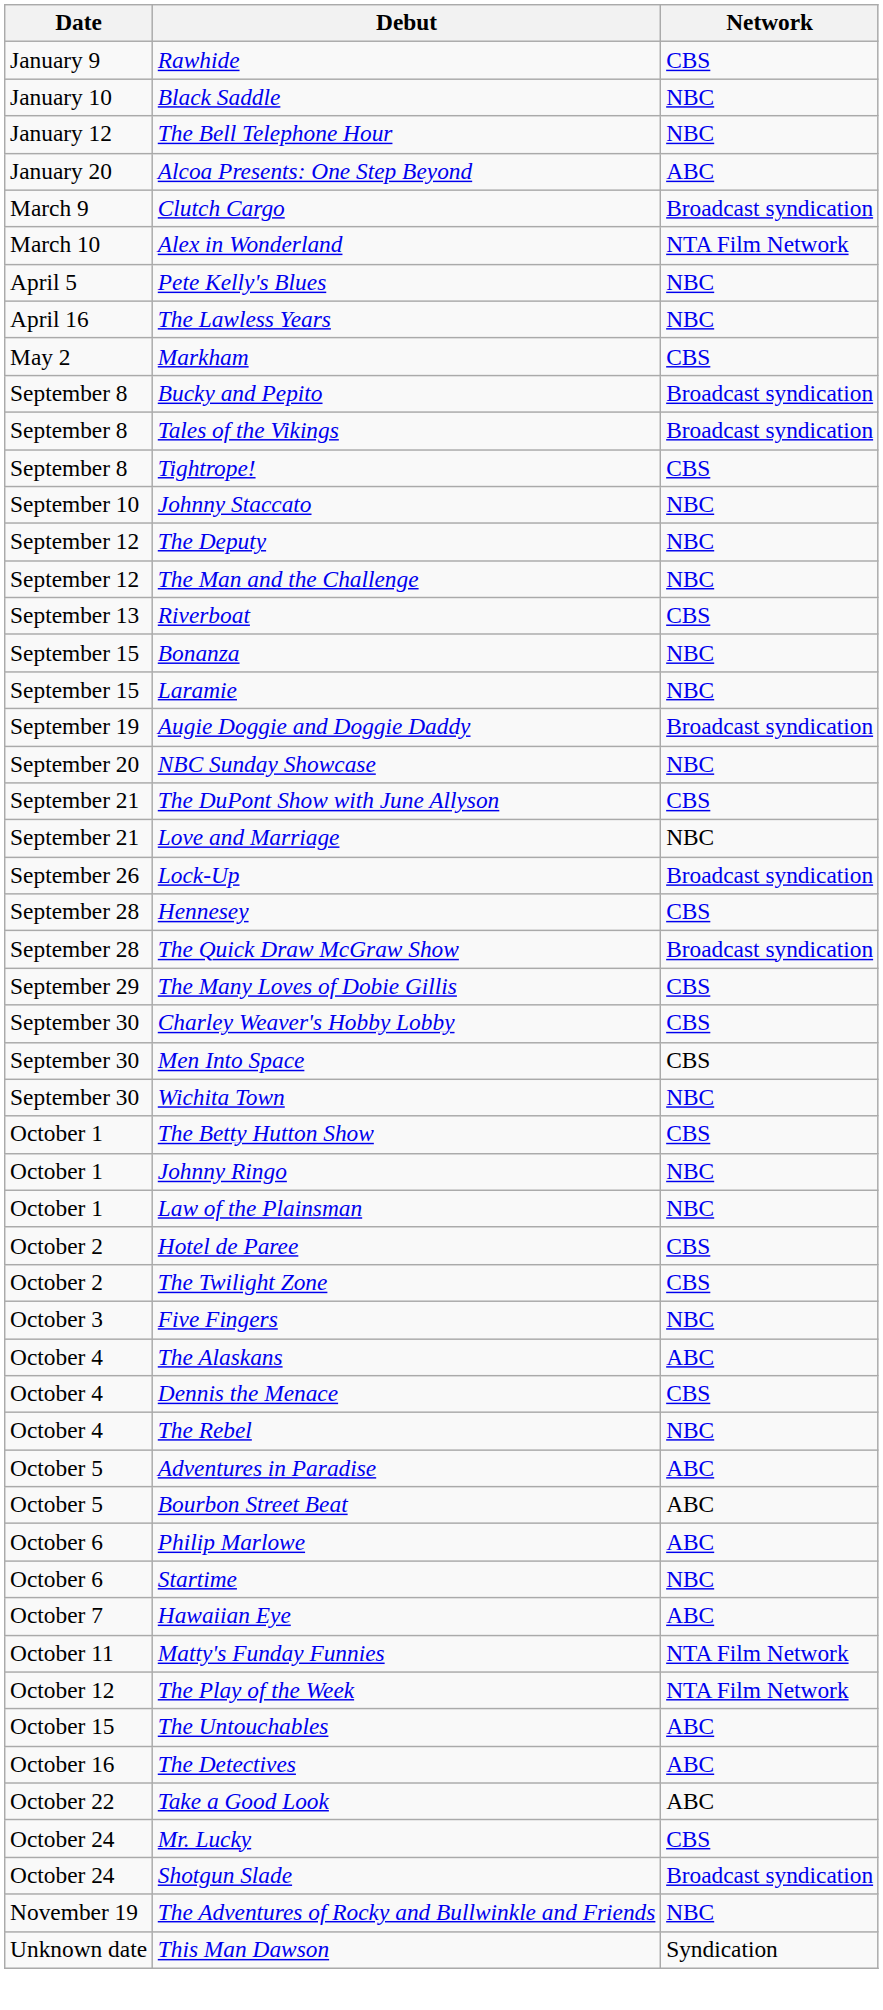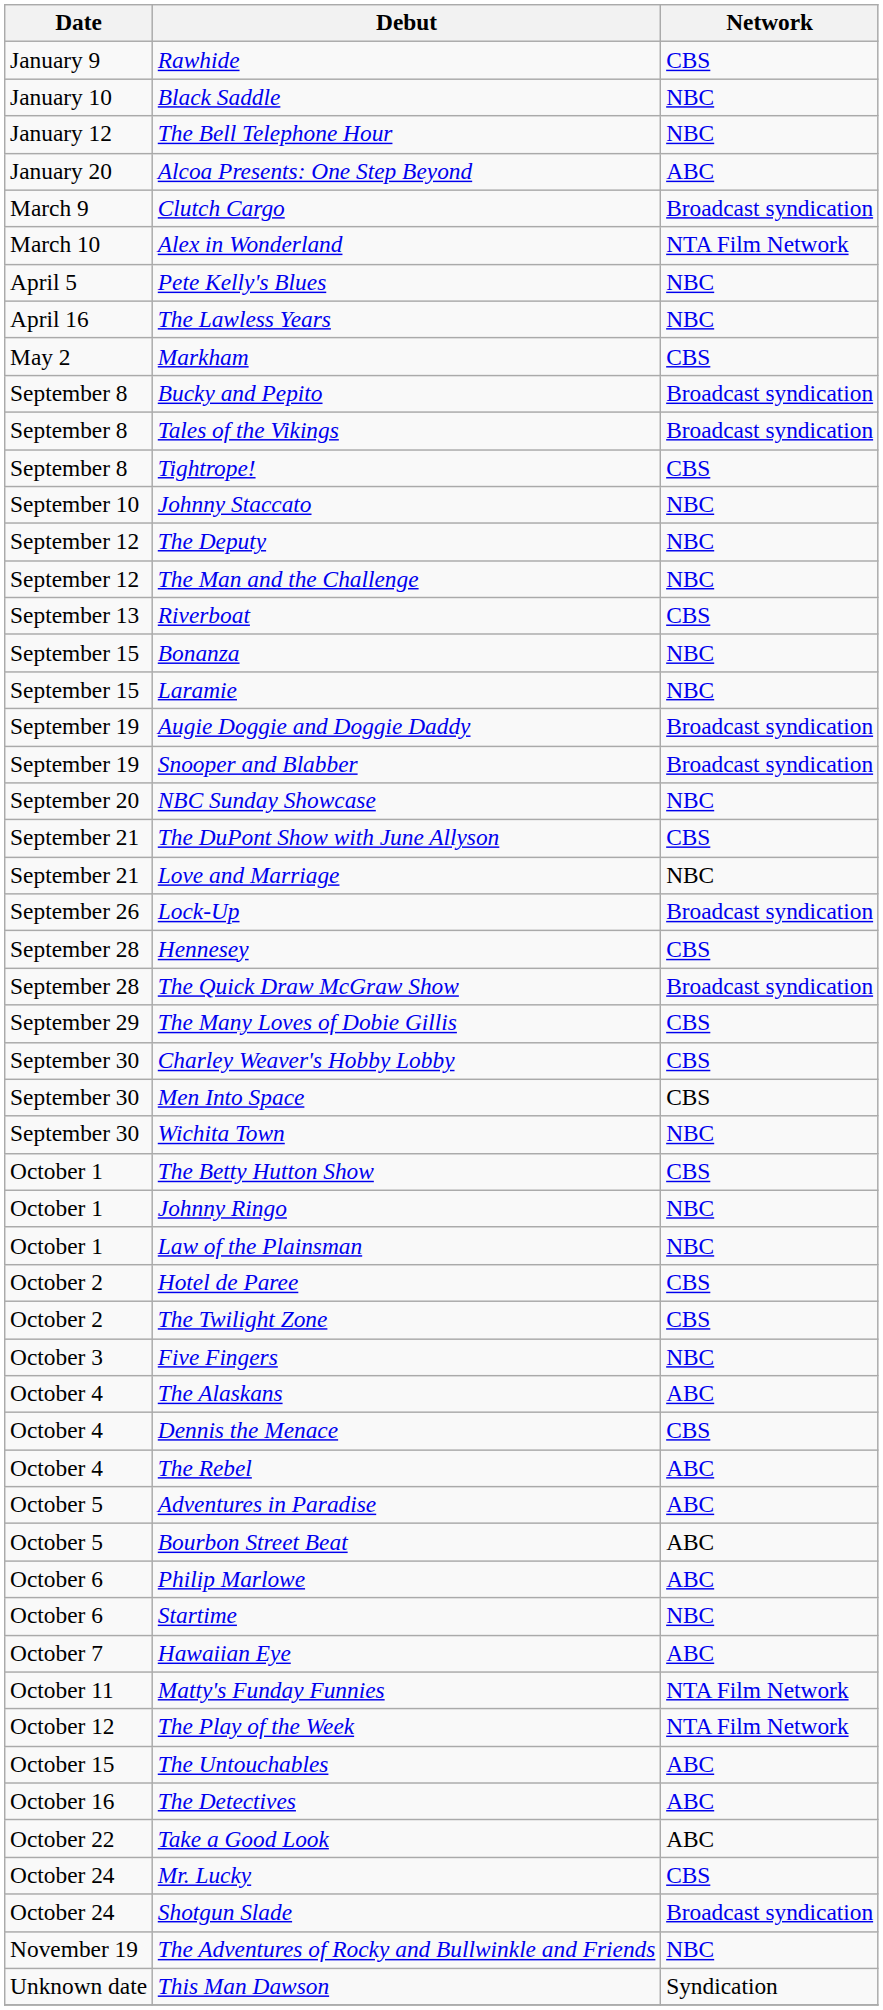 <table class="wikitable sortable">
 <tr>
 <th>Date</th>
 <th>Debut</th>
 <th>Network</th>
 </tr>
 <tr>
 <td>January 9</td>
 <td><em><a href='#'>Rawhide</a></em></td>
 <td><a href='#'>CBS</a></td>
 </tr>
 <tr>
 <td>January 10</td>
 <td><em><a href='#'>Black Saddle</a></em></td>
 <td><a href='#'>NBC</a></td>
 </tr>
 <tr>
 <td>January 12</td>
 <td><em><a href='#'>The Bell Telephone Hour</a></em></td>
 <td><a href='#'>NBC</a></td>
 </tr>
 <tr>
 <td>January 20</td>
 <td><em><a href='#'>Alcoa Presents: One Step Beyond</a></em></td>
 <td><a href='#'>ABC</a></td>
 </tr>
 <tr>
 <td>March 9</td>
 <td><em><a href='#'>Clutch Cargo</a></em></td>
 <td><a href='#'>Broadcast syndication</a></td>
 </tr>
 <tr>
 <td>March 10</td>
 <td><em><a href='#'>Alex in Wonderland</a></em></td>
 <td><a href='#'>NTA Film Network</a></td>
 </tr>
 <tr>
 <td>April 5</td>
 <td><em><a href='#'>Pete Kelly's Blues</a></em></td>
 <td><a href='#'>NBC</a></td>
 </tr>
 <tr>
 <td>April 16</td>
 <td><em><a href='#'>The Lawless Years</a></em></td>
 <td><a href='#'>NBC</a></td>
 </tr>
 <tr>
 <td>May 2</td>
 <td><em><a href='#'>Markham</a></em></td>
 <td><a href='#'>CBS</a></td>
 </tr>
 <tr>
 <td>September 8</td>
 <td><em><a href='#'>Bucky and Pepito</a></em></td>
 <td><a href='#'>Broadcast syndication</a></td>
 </tr>
 <tr>
 <td>September 8</td>
 <td><em><a href='#'>Tales of the Vikings</a></em></td>
 <td><a href='#'>Broadcast syndication</a></td>
 </tr>
 <tr>
 <td>September 8</td>
 <td><em><a href='#'>Tightrope!</a></em></td>
 <td><a href='#'>CBS</a></td>
 </tr>
 <tr>
 <td>September 10</td>
 <td><em><a href='#'>Johnny Staccato</a></em></td>
 <td><a href='#'>NBC</a></td>
 </tr>
 <tr>
 <td>September 12</td>
 <td><em><a href='#'>The Deputy</a></em></td>
 <td><a href='#'>NBC</a></td>
 </tr>
 <tr>
 <td>September 12</td>
 <td><em><a href='#'>The Man and the Challenge</a></em></td>
 <td><a href='#'>NBC</a></td>
 </tr>
 <tr>
 <td>September 13</td>
 <td><em><a href='#'>Riverboat</a></em></td>
 <td><a href='#'>CBS</a></td>
 </tr>
 <tr>
 <td>September 15</td>
 <td><em><a href='#'>Bonanza</a></em></td>
 <td><a href='#'>NBC</a></td>
 </tr>
 <tr>
 <td>September 15</td>
 <td><em><a href='#'>Laramie</a></em></td>
 <td><a href='#'>NBC</a></td>
 </tr>
 <tr>
 <td>September 19</td>
 <td><em><a href='#'>Augie Doggie and Doggie Daddy</a></em></td>
 <td><a href='#'>Broadcast syndication</a></td>
 </tr>
 <tr>
+<td>September 19</td>
+<td><em><a href='#'>Snooper and Blabber</a></em></td>
+<td><a href='#'>Broadcast syndication</a></td>
+</tr>
+<tr>
 <td>September 20</td>
 <td><em><a href='#'>NBC Sunday Showcase</a></em></td>
 <td><a href='#'>NBC</a></td>
 </tr>
 <tr>
 <td>September 21</td>
 <td><em><a href='#'>The DuPont Show with June Allyson</a></em></td>
 <td><a href='#'>CBS</a></td>
 </tr>
 <tr>
 <td>September 21</td>
 <td><em><a href='#'>Love and Marriage</a></em></td>
 <td>NBC</td>
 </tr>
 <tr>
 <td>September 26</td>
 <td><em><a href='#'>Lock-Up</a></em></td>
 <td><a href='#'>Broadcast syndication</a></td>
 </tr>
 <tr>
 <td>September 28</td>
 <td><em><a href='#'>Hennesey</a></em></td>
 <td><a href='#'>CBS</a></td>
 </tr>
 <tr>
 <td>September 28</td>
 <td><em><a href='#'>The Quick Draw McGraw Show</a></em></td>
 <td><a href='#'>Broadcast syndication</a></td>
 </tr>
 <tr>
 <td>September 29</td>
 <td><em><a href='#'>The Many Loves of Dobie Gillis</a></em></td>
 <td><a href='#'>CBS</a></td>
 </tr>
 <tr>
 <td>September 30</td>
 <td><em><a href='#'>Charley Weaver's Hobby Lobby</a></em></td>
 <td><a href='#'>CBS</a></td>
 </tr>
 <tr>
 <td>September 30</td>
 <td><em><a href='#'>Men Into Space</a></em></td>
 <td>CBS</td>
 </tr>
 <tr>
 <td>September 30</td>
 <td><em><a href='#'>Wichita Town</a></em></td>
 <td><a href='#'>NBC</a></td>
 </tr>
 <tr>
 <td>October 1</td>
 <td><em><a href='#'>The Betty Hutton Show</a></em></td>
 <td><a href='#'>CBS</a></td>
 </tr>
 <tr>
 <td>October 1</td>
 <td><em><a href='#'>Johnny Ringo</a></em></td>
 <td><a href='#'>NBC</a></td>
 </tr>
 <tr>
 <td>October 1</td>
 <td><em><a href='#'>Law of the Plainsman</a></em></td>
 <td><a href='#'>NBC</a></td>
 </tr>
 <tr>
 <td>October 2</td>
 <td><em><a href='#'>Hotel de Paree</a></em></td>
 <td><a href='#'>CBS</a></td>
 </tr>
 <tr>
 <td>October 2</td>
 <td><em><a href='#'>The Twilight Zone</a></em></td>
 <td><a href='#'>CBS</a></td>
 </tr>
 <tr>
 <td>October 3</td>
 <td><em><a href='#'>Five Fingers</a></em></td>
 <td><a href='#'>NBC</a></td>
 </tr>
 <tr>
 <td>October 4</td>
 <td><em><a href='#'>The Alaskans</a></em></td>
 <td><a href='#'>ABC</a></td>
 </tr>
 <tr>
 <td>October 4</td>
 <td><em><a href='#'>Dennis the Menace</a></em></td>
 <td><a href='#'>CBS</a></td>
 </tr>
 <tr>
 <td>October 4</td>
 <td><em><a href='#'>The Rebel</a></em></td>
-<td><a href='#'>NBC</a></td>
+<td><a href='#'>ABC</a></td>
 </tr>
 <tr>
 <td>October 5</td>
 <td><em><a href='#'>Adventures in Paradise</a></em></td>
 <td><a href='#'>ABC</a></td>
 </tr>
 <tr>
 <td>October 5</td>
 <td><em><a href='#'>Bourbon Street Beat</a></em></td>
 <td>ABC</td>
 </tr>
 <tr>
 <td>October 6</td>
 <td><em><a href='#'>Philip Marlowe</a></em></td>
 <td><a href='#'>ABC</a></td>
 </tr>
 <tr>
 <td>October 6</td>
 <td><em><a href='#'>Startime</a></em></td>
 <td><a href='#'>NBC</a></td>
 </tr>
 <tr>
 <td>October 7</td>
 <td><em><a href='#'>Hawaiian Eye</a></em></td>
 <td><a href='#'>ABC</a></td>
 </tr>
 <tr>
 <td>October 11</td>
 <td><em><a href='#'>Matty's Funday Funnies</a></em></td>
 <td><a href='#'>NTA Film Network</a></td>
 </tr>
 <tr>
 <td>October 12</td>
 <td><em><a href='#'>The Play of the Week</a></em></td>
 <td><a href='#'>NTA Film Network</a></td>
 </tr>
 <tr>
 <td>October 15</td>
 <td><em><a href='#'>The Untouchables</a></em></td>
 <td><a href='#'>ABC</a></td>
 </tr>
 <tr>
 <td>October 16</td>
 <td><em><a href='#'>The Detectives</a></em></td>
 <td><a href='#'>ABC</a></td>
 </tr>
 <tr>
 <td>October 22</td>
 <td><em><a href='#'>Take a Good Look</a></em></td>
 <td>ABC</td>
 </tr>
 <tr>
 <td>October 24</td>
 <td><em><a href='#'>Mr. Lucky</a></em></td>
 <td><a href='#'>CBS</a></td>
 </tr>
 <tr>
 <td>October 24</td>
 <td><em><a href='#'>Shotgun Slade</a></em></td>
 <td><a href='#'>Broadcast syndication</a></td>
 </tr>
 <tr>
 <td>November 19</td>
 <td><em><a href='#'>The Adventures of Rocky and Bullwinkle and Friends</a></em></td>
 <td><a href='#'>NBC</a></td>
 </tr>
 <tr>
 <td>Unknown date</td>
 <td><em><a href='#'>This Man Dawson</a></em></td>
 <td>Syndication</td>
 </tr>
 <tr>
 </tr>
 </table>
